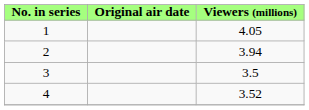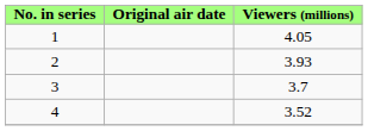 <table class="wikitable" style="text-align:center;">
 <tr>
 <th style="background-color:#A5FF7F; padding:0 8px;">No. in series</th>
 <th style="background-color:#A5FF7F; padding:0 8px;">Original air date</th>
 <th style="background-color:#A5FF7F; padding:0 8px;">Viewers <small>(millions)</small></th>
 </tr>
 <tr>
 <td>1</td>
 <td></td>
 <td>4.05</td>
 </tr>
 <tr>
 <td>2</td>
 <td></td>
-<td>3.94</td>
+<td>3.93</td>
 </tr>
 <tr>
 <td>3</td>
 <td></td>
-<td>3.5</td>
+<td>3.7</td>
 </tr>
 <tr>
 <td>4</td>
 <td></td>
 <td>3.52</td>
 </tr>
 <tr>
 </tr>
 </table>
